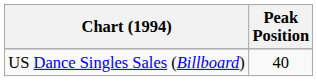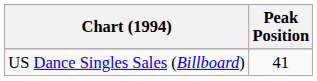 <table class="wikitable sortable plainrowheaders">
 <tr>
 <th>Chart (1994)</th>
 <th>Peak<br>Position</th>
 </tr>
 <tr>
 </tr>
 <tr>
 <td>US <a href='#'>Dance Singles Sales</a> (<em><a href='#'>Billboard</a></em>)</td>
-<td style="text-align:center;">40</td>
+<td style="text-align:center;">41</td>
 </tr>
 </table>
